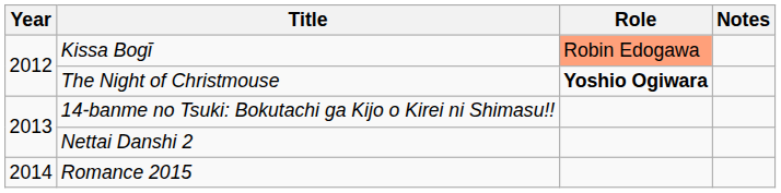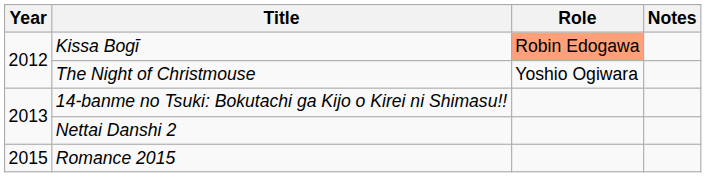 <table class="wikitable">
 <tr>
 <th>Year</th>
 <th>Title</th>
 <th>Role</th>
 <th>Notes</th>
 </tr>
 <tr>
 <td rowspan="2">2012</td>
 <td><em>Kissa Bogī</em></td>
 <td style="background: lightsalmon;">Robin Edogawa</td>
 <td></td>
 </tr>
 <tr>
 <td><em>The Night of Christmouse</em></td>
-<td><strong>Yoshio Ogiwara</strong></td>
+<td>Yoshio Ogiwara</td>
 <td></td>
 </tr>
 <tr>
 <td rowspan="2">2013</td>
 <td><em>14-banme no Tsuki: Bokutachi ga Kijo o Kirei ni Shimasu!!</em></td>
 <td></td>
 <td></td>
 </tr>
 <tr>
 <td><em>Nettai Danshi 2</em></td>
 <td></td>
 <td></td>
 </tr>
 <tr>
-<td>2014</td>
+<td>2015</td>
 <td><em>Romance 2015</em></td>
 <td></td>
 <td></td>
 </tr>
 </table>
